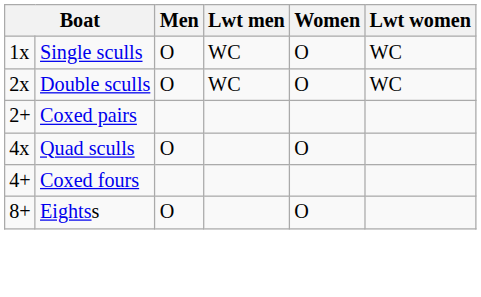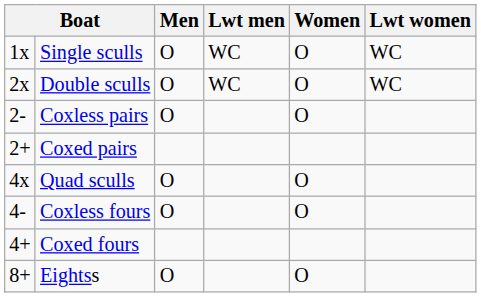 <table class="wikitable">
 <tr>
 <th colspan=2>Boat</th>
 <th>Men</th>
 <th>Lwt men</th>
 <th>Women</th>
 <th>Lwt women</th>
 </tr>
 <tr>
 <td>1x</td>
 <td><a href='#'>Single sculls</a></td>
 <td>O</td>
 <td>WC</td>
 <td>O</td>
 <td>WC</td>
 </tr>
 <tr>
 <td>2x</td>
 <td><a href='#'>Double sculls</a></td>
 <td>O</td>
 <td>WC</td>
 <td>O</td>
 <td>WC</td>
 </tr>
 <tr>
+<td>2-</td>
+<td><a href='#'>Coxless pairs</a></td>
+<td>O</td>
+<td></td>
+<td>O</td>
+<td></td>
+</tr>
+<tr>
 <td>2+</td>
 <td><a href='#'>Coxed pairs</a></td>
 <td></td>
 <td></td>
 <td></td>
 <td></td>
 </tr>
 <tr>
 <td>4x</td>
 <td><a href='#'>Quad sculls</a></td>
+<td>O</td>
+<td></td>
+<td>O</td>
+<td></td>
+</tr>
+<tr>
+<td>4-</td>
+<td><a href='#'>Coxless fours</a></td>
 <td>O</td>
 <td></td>
 <td>O</td>
 <td></td>
 </tr>
 <tr>
 <td>4+</td>
 <td><a href='#'>Coxed fours</a></td>
 <td></td>
 <td></td>
 <td></td>
 <td></td>
 </tr>
 <tr>
 <td>8+</td>
 <td><a href='#'>Eights</a>s</td>
 <td>O</td>
 <td></td>
 <td>O</td>
 <td></td>
 </tr>
 </table>
